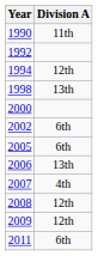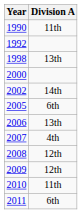 <table class="wikitable" style="text-align:center">
 <tr>
 <th>Year</th>
 <th>Division A</th>
 </tr>
 <tr>
 <td><a href='#'>1990</a></td>
 <td>11th</td>
 </tr>
 <tr>
 <td><a href='#'>1992</a></td>
 <td></td>
 </tr>
 <tr>
-<td><a href='#'>1994</a></td>
-<td>12th</td>
-</tr>
-<tr>
 <td><a href='#'>1998</a></td>
 <td>13th</td>
 </tr>
 <tr>
 <td><a href='#'>2000</a></td>
 <td></td>
 </tr>
 <tr>
 <td><a href='#'>2002</a></td>
-<td>6th</td>
+<td>14th</td>
 </tr>
 <tr>
 <td><a href='#'>2005</a></td>
 <td>6th</td>
 </tr>
 <tr>
 <td><a href='#'>2006</a></td>
 <td>13th</td>
 </tr>
 <tr>
 <td><a href='#'>2007</a></td>
 <td>4th</td>
 </tr>
 <tr>
 <td><a href='#'>2008</a></td>
 <td>12th</td>
 </tr>
 <tr>
 <td><a href='#'>2009</a></td>
 <td>12th</td>
 </tr>
 <tr>
+<td><a href='#'>2010</a></td>
+<td>11th</td>
+</tr>
+<tr>
 <td><a href='#'>2011</a></td>
 <td>6th</td>
 </tr>
 </table>
